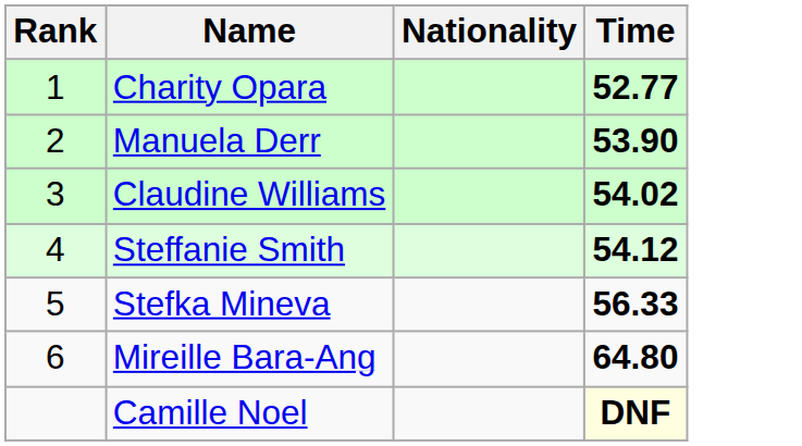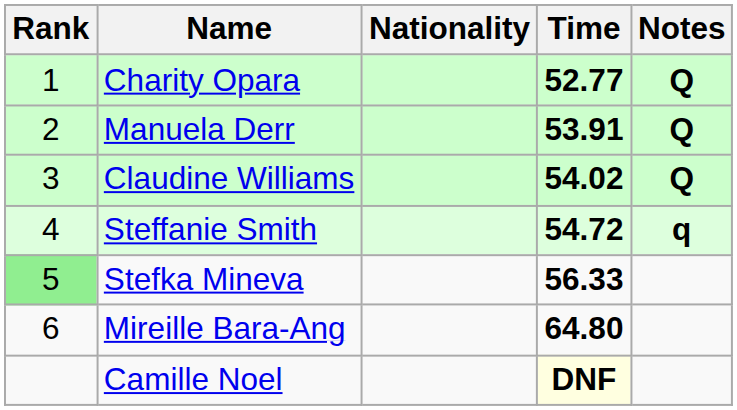 <table class="wikitable sortable" style="text-align:center">
 <tr>
 <th>Rank</th>
 <th>Name</th>
 <th>Nationality</th>
 <th>Time</th>
+<th>Notes</th>
 </tr>
 <tr bgcolor=ccffcc>
 <td>1</td>
 <td align=left><a href='#'>Charity Opara</a></td>
 <td align=left></td>
 <td><strong>52.77</strong></td>
+<td><strong>Q</strong></td>
 </tr>
 <tr bgcolor=ccffcc>
 <td>2</td>
 <td align=left><a href='#'>Manuela Derr</a></td>
 <td align=left></td>
-<td><strong>53.90</strong></td>
+<td><strong>53.91</strong></td>
+<td><strong>Q</strong></td>
 </tr>
 <tr bgcolor=ccffcc>
 <td>3</td>
 <td align=left><a href='#'>Claudine Williams</a></td>
 <td align=left></td>
 <td><strong>54.02</strong></td>
+<td><strong>Q</strong></td>
 </tr>
 <tr bgcolor=ddffdd>
 <td>4</td>
 <td align=left><a href='#'>Steffanie Smith</a></td>
 <td align=left></td>
-<td><strong>54.12</strong></td>
+<td><strong>54.72</strong></td>
+<td><strong>q</strong></td>
 </tr>
 <tr>
-<td>5</td>
+<td style="background: lightgreen;">5</td>
 <td align=left><a href='#'>Stefka Mineva</a></td>
 <td align=left></td>
 <td><strong>56.33</strong></td>
+<td></td>
 </tr>
 <tr>
 <td>6</td>
 <td align=left><a href='#'>Mireille Bara-Ang</a></td>
 <td align=left></td>
 <td><strong>64.80</strong></td>
+<td></td>
 </tr>
 <tr>
 <td></td>
 <td align=left><a href='#'>Camille Noel</a></td>
 <td align=left></td>
 <td style="background: lightyellow;"><strong>DNF</strong></td>
+<td></td>
 </tr>
 </table>
